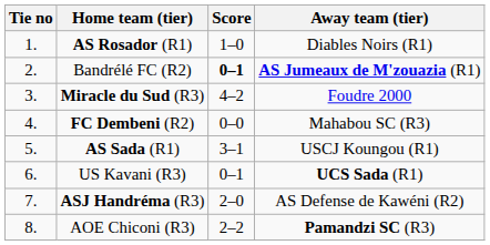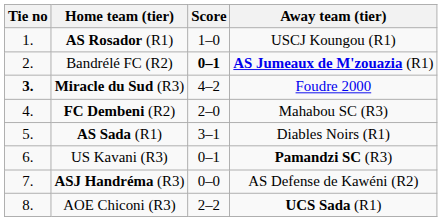 <table class="wikitable" style="text-align: center">
 <tr>
 <th>Tie no</th>
 <th>Home team (tier)</th>
 <th>Score</th>
 <th>Away team (tier)</th>
 </tr>
 <tr>
 <td>1.</td>
 <td> <strong>AS Rosador</strong> (R1)</td>
 <td>1–0</td>
-<td>Diables Noirs (R1) </td>
+<td>USCJ Koungou (R1) </td>
 </tr>
 <tr>
 <td>2.</td>
 <td> Bandrélé FC (R2)</td>
 <td><strong>0–1</strong></td>
 <td><strong><a href='#'>AS Jumeaux de M'zouazia</a></strong> (R1) </td>
 </tr>
 <tr>
-<td>3.</td>
+<td><strong>3.</strong></td>
 <td> <strong>Miracle du Sud</strong> (R3)</td>
 <td>4–2</td>
 <td><a href='#'>Foudre 2000</a> </td>
 </tr>
 <tr>
 <td>4.</td>
 <td> <strong>FC Dembeni</strong> (R2)</td>
-<td>0–0 </td>
+<td>2–0</td>
 <td>Mahabou SC (R3) </td>
 </tr>
 <tr>
 <td>5.</td>
 <td> <strong>AS Sada</strong> (R1)</td>
 <td>3–1</td>
-<td>USCJ Koungou (R1) </td>
+<td>Diables Noirs (R1) </td>
 </tr>
 <tr>
 <td>6.</td>
 <td> US Kavani (R3)</td>
 <td>0–1</td>
-<td><strong>UCS Sada</strong> (R1) </td>
+<td><strong>Pamandzi SC</strong> (R3) </td>
 </tr>
 <tr>
 <td>7.</td>
 <td> <strong>ASJ Handréma</strong> (R3)</td>
-<td>2–0</td>
+<td>0–0 </td>
 <td>AS Defense de Kawéni (R2) </td>
 </tr>
 <tr>
 <td>8.</td>
 <td> AOE Chiconi (R3)</td>
 <td>2–2 </td>
-<td><strong>Pamandzi SC</strong> (R3) </td>
+<td><strong>UCS Sada</strong> (R1) </td>
 </tr>
 </table>
